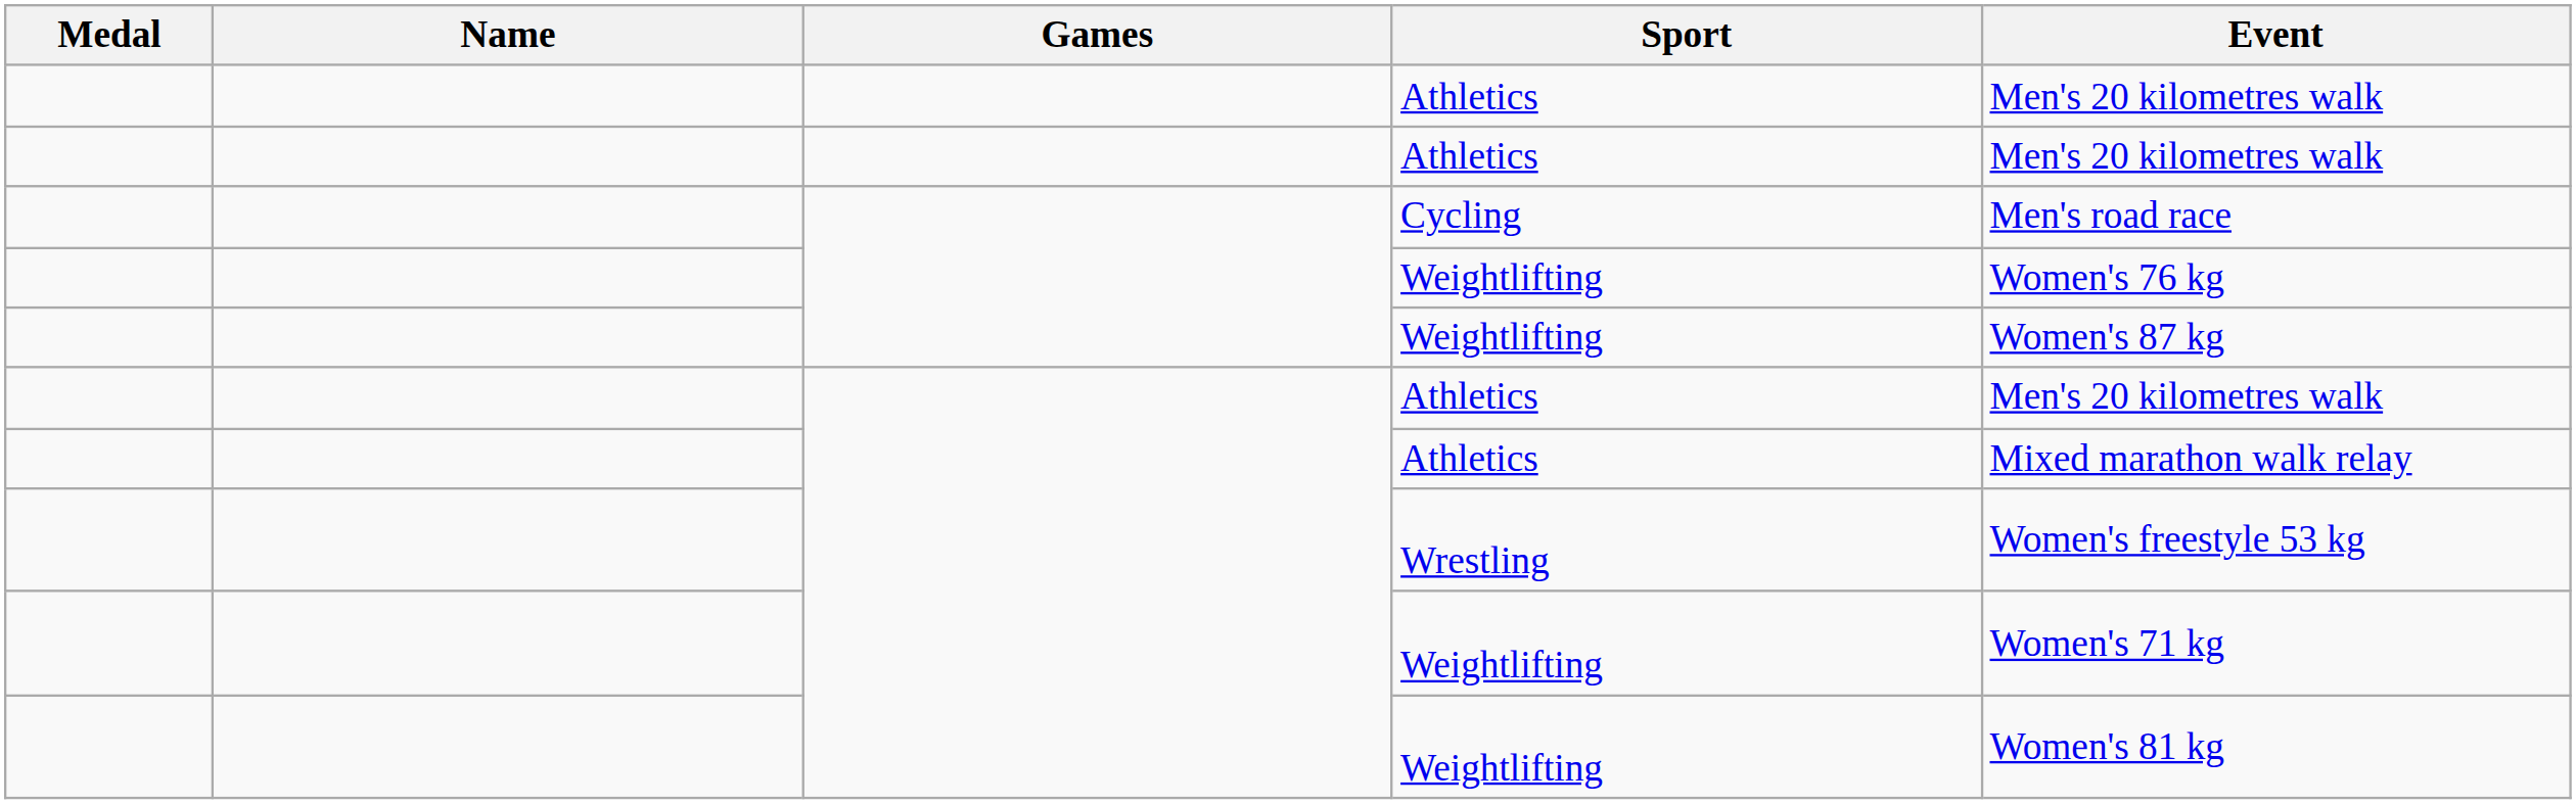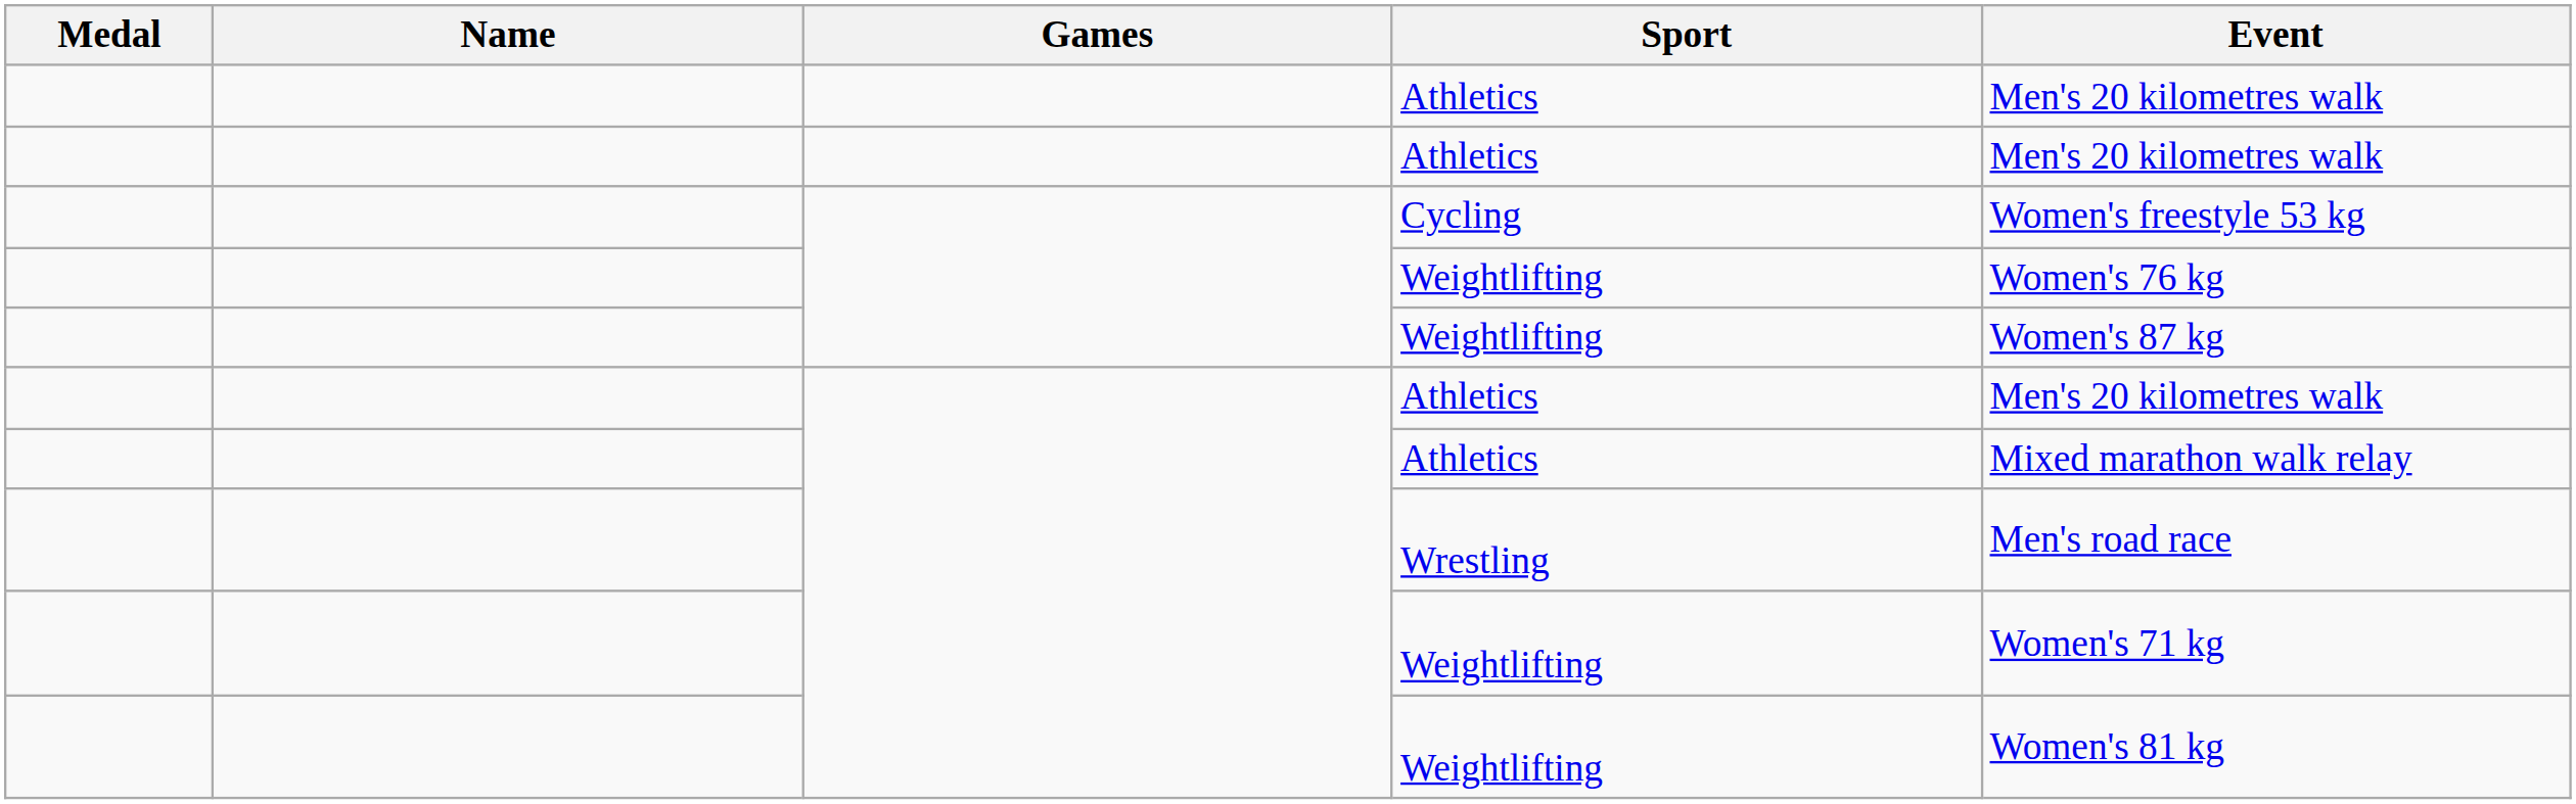 <table class="wikitable sortable">
 <tr>
 <th style="width:5em">Medal</th>
 <th style="width:15em">Name</th>
 <th style="width:15em">Games</th>
 <th style="width:15em">Sport</th>
 <th style="width:15em">Event</th>
 </tr>
 <tr>
 <td></td>
 <td></td>
 <td> </td>
 <td> <a href='#'>Athletics</a></td>
 <td><a href='#'>Men's 20 kilometres walk</a></td>
 </tr>
 <tr>
 <td></td>
 <td></td>
 <td> </td>
 <td> <a href='#'>Athletics</a></td>
 <td><a href='#'>Men's 20 kilometres walk</a></td>
 </tr>
 <tr>
 <td></td>
 <td></td>
 <td rowspan="3"> </td>
 <td> <a href='#'>Cycling</a></td>
-<td><a href='#'>Men's road race</a></td>
+<td><a href='#'>Women's freestyle 53 kg</a></td>
 </tr>
 <tr>
 <td></td>
 <td></td>
 <td> <a href='#'>Weightlifting</a></td>
 <td><a href='#'>Women's 76 kg</a></td>
 </tr>
 <tr>
 <td></td>
 <td></td>
 <td> <a href='#'>Weightlifting</a></td>
 <td><a href='#'>Women's 87 kg</a></td>
 </tr>
 <tr>
 <td></td>
 <td></td>
 <td rowspan="5"> </td>
 <td> <a href='#'>Athletics</a></td>
 <td><a href='#'>Men's 20 kilometres walk</a></td>
 </tr>
 <tr>
 <td></td>
 <td> <br> </td>
 <td> <a href='#'>Athletics</a></td>
 <td><a href='#'>Mixed marathon walk relay</a></td>
 </tr>
 <tr>
 <td></td>
 <td></td>
 <td><br><a href='#'>Wrestling</a></td>
-<td><a href='#'>Women's freestyle 53 kg</a></td>
+<td><a href='#'>Men's road race</a></td>
 </tr>
 <tr>
 <td></td>
 <td></td>
 <td><br><a href='#'>Weightlifting</a></td>
 <td><a href='#'>Women's 71 kg</a></td>
 </tr>
 <tr>
 <td></td>
 <td></td>
 <td><br><a href='#'>Weightlifting</a></td>
 <td><a href='#'>Women's 81 kg</a></td>
 </tr>
 </table>
